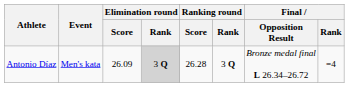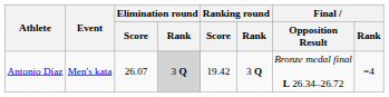 <table class="wikitable" style="font-size:90%;">
 <tr>
 <th rowspan=2>Athlete</th>
 <th rowspan=2>Event</th>
 <th colspan=2>Elimination round</th>
 <th colspan=2>Ranking round</th>
 <th colspan=2>Final / </th>
 </tr>
 <tr>
 <th>Score</th>
 <th>Rank</th>
 <th>Score</th>
 <th>Rank</th>
 <th>Opposition<br>Result</th>
 <th>Rank</th>
 </tr>
 <tr align=center>
 <td align=left><a href='#'>Antonio Díaz</a></td>
 <td align=left><a href='#'>Men's kata</a></td>
-<td>26.09</td>
+<td>26.07</td>
 <td style="background: lightgrey;">3 <strong>Q</strong></td>
-<td>26.28</td>
+<td>19.42</td>
 <td>3 <strong>Q</strong></td>
 <td><em>Bronze medal final</em><br><br><strong>L</strong> 26.34–26.72</td>
 <td>=4</td>
 </tr>
 </table>
